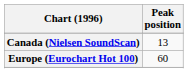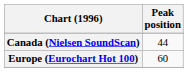 <table class="wikitable sortable plainrowheaders" style="text-align:center">
 <tr>
 <th scope="col">Chart (1996)</th>
 <th scope="col">Peak<br>position</th>
 </tr>
 <tr>
 </tr>
 <tr>
 </tr>
 <tr>
 </tr>
 <tr>
 <th scope="row">Canada (<a href='#'>Nielsen SoundScan</a>)</th>
-<td>13</td>
+<td>44</td>
 </tr>
 <tr>
 <th scope="row">Europe (<a href='#'>Eurochart Hot 100</a>)</th>
 <td>60</td>
 </tr>
 <tr>
 </tr>
 <tr>
 </tr>
 <tr>
 </tr>
 <tr>
 </tr>
 <tr>
 </tr>
 <tr>
 </tr>
 <tr>
 </tr>
 <tr>
 </tr>
 <tr>
 </tr>
 <tr>
 </tr>
 <tr>
 </tr>
 <tr>
 </tr>
 <tr>
 </tr>
 <tr>
 </tr>
 </table>
